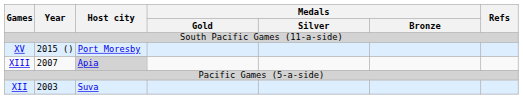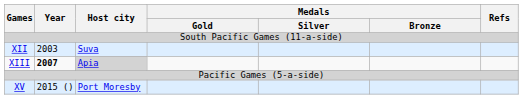 <table class=wikitable style="text-align:left">
 <tr>
 <th rowspan="2">Games</th>
 <th rowspan="2">Year</th>
 <th rowspan="2" width=100>Host city </th>
 <th colspan="3">Medals</th>
 <th rowspan="2" width=50>Refs</th>
 </tr>
 <tr>
 <th width=160>Gold</th>
 <th width=160>Silver</th>
 <th width=160>Bronze</th>
 </tr>
 <tr bgcolor=lightgrey>
 <td colspan="7" align=center style="line-height:8px;"><span>South Pacific Games (11-a-side)</span></td>
 </tr>
 <tr bgcolor=#ddeeff>
-<td align=center><a href='#'>XV</a></td>
-<td>2015 ()</td>
-<td><a href='#'>Port Moresby</a> </td>
+<td align=center><a href='#'>XII</a></td>
+<td>2003 <br></td>
+<td><a href='#'>Suva</a> </td>
 <td></td>
 <td></td>
 <td></td>
 <td align=center></td>
 </tr>
 <tr>
 <td align=center><a href='#'>XIII</a></td>
-<td>2007 </td>
+<td><strong>2007 </strong></td>
 <td style="background: lightgrey;"><a href='#'>Apia</a> </td>
 <td></td>
 <td></td>
 <td></td>
 <td align=center></td>
 </tr>
 <tr bgcolor=lightgrey>
 <td colspan="7" align=center style="line-height:8px;"><span>Pacific Games (5-a-side)</span> </td>
 </tr>
 <tr bgcolor=#ddeeff>
-<td align=center><a href='#'>XII</a></td>
-<td>2003 <br></td>
-<td><a href='#'>Suva</a> </td>
+<td align=center><a href='#'>XV</a></td>
+<td>2015 ()</td>
+<td><a href='#'>Port Moresby</a> </td>
 <td></td>
 <td></td>
 <td></td>
 <td align=center></td>
 </tr>
 </table>
